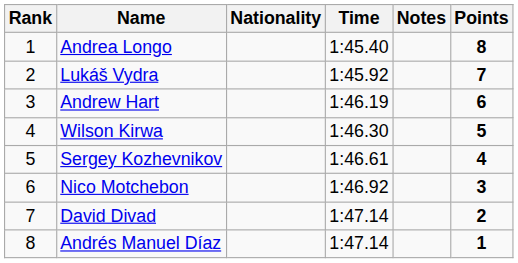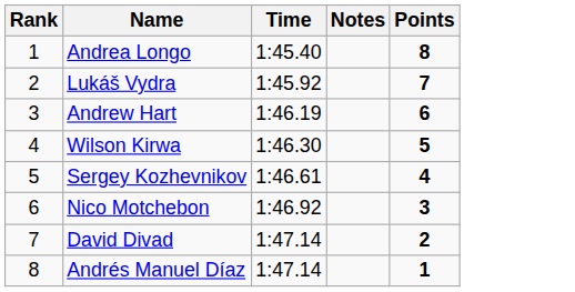 <table class="wikitable sortable" style="text-align:center">
 <tr>
 <th>Rank</th>
 <th>Name</th>
-<th>Nationality</th>
 <th>Time</th>
 <th>Notes</th>
 <th>Points</th>
 </tr>
 <tr>
 <td>1</td>
 <td align=left><a href='#'>Andrea Longo</a></td>
-<td align=left></td>
 <td>1:45.40</td>
 <td></td>
 <td><strong>8</strong></td>
 </tr>
 <tr>
 <td>2</td>
 <td align=left><a href='#'>Lukáš Vydra</a></td>
-<td align=left></td>
 <td>1:45.92</td>
 <td></td>
 <td><strong>7</strong></td>
 </tr>
 <tr>
 <td>3</td>
 <td align=left><a href='#'>Andrew Hart</a></td>
-<td align=left></td>
 <td>1:46.19</td>
 <td></td>
 <td><strong>6</strong></td>
 </tr>
 <tr>
 <td>4</td>
 <td align=left><a href='#'>Wilson Kirwa</a></td>
-<td align=left></td>
 <td>1:46.30</td>
 <td></td>
 <td><strong>5</strong></td>
 </tr>
 <tr>
 <td>5</td>
 <td align=left><a href='#'>Sergey Kozhevnikov</a></td>
-<td align=left></td>
 <td>1:46.61</td>
 <td></td>
 <td><strong>4</strong></td>
 </tr>
 <tr>
 <td>6</td>
 <td align=left><a href='#'>Nico Motchebon</a></td>
-<td align=left></td>
 <td>1:46.92</td>
 <td></td>
 <td><strong>3</strong></td>
 </tr>
 <tr>
 <td>7</td>
 <td align=left><a href='#'>David Divad</a></td>
-<td align=left></td>
 <td>1:47.14</td>
 <td></td>
 <td><strong>2</strong></td>
 </tr>
 <tr>
 <td>8</td>
 <td align=left><a href='#'>Andrés Manuel Díaz</a></td>
-<td align=left></td>
 <td>1:47.14</td>
 <td></td>
 <td><strong>1</strong></td>
 </tr>
 </table>
